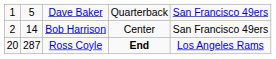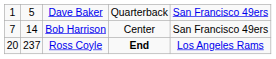 <table class="wikitable" style="text-align:center">
 <tr>
 <td>1</td>
 <td>5</td>
 <td><a href='#'>Dave Baker</a></td>
 <td>Quarterback</td>
 <td><a href='#'>San Francisco 49ers</a></td>
 </tr>
 <tr>
-<td>2</td>
+<td>7</td>
 <td>14</td>
 <td><a href='#'>Bob Harrison</a></td>
 <td>Center</td>
 <td>San Francisco 49ers</td>
 </tr>
 <tr>
 <td>20</td>
-<td>287</td>
+<td>237</td>
 <td><a href='#'>Ross Coyle</a></td>
 <td><strong>End</strong></td>
 <td><a href='#'>Los Angeles Rams</a></td>
 </tr>
 </table>
